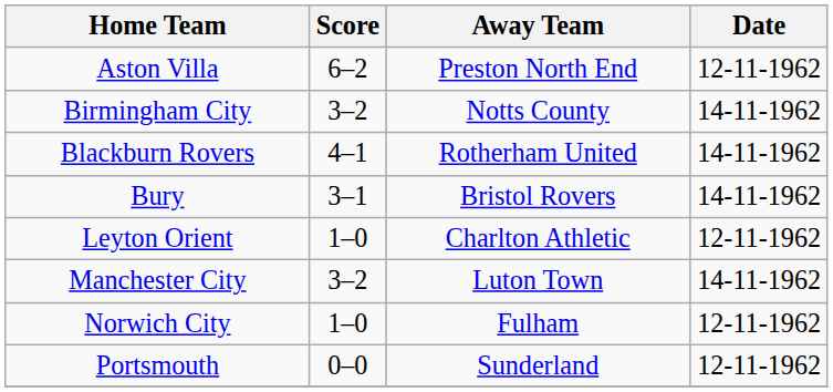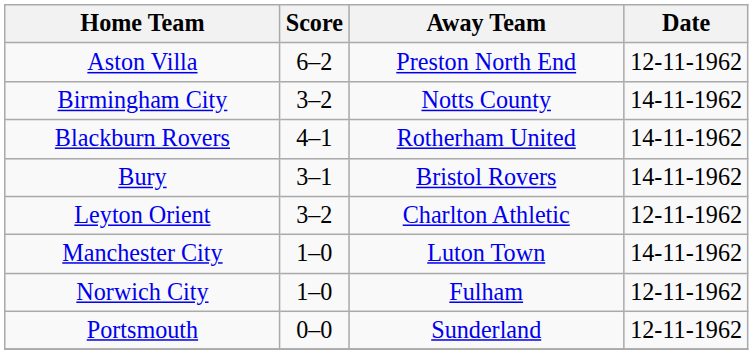 <table class="wikitable" style="text-align:center;">
 <tr>
 <th width=175>Home Team</th>
 <th width=20>Score</th>
 <th width=175>Away Team</th>
 <th width= 75>Date</th>
 </tr>
 <tr>
 <td><a href='#'>Aston Villa</a></td>
 <td>6–2</td>
 <td><a href='#'>Preston North End</a></td>
 <td>12-11-1962</td>
 </tr>
 <tr>
 <td><a href='#'>Birmingham City</a></td>
 <td>3–2</td>
 <td><a href='#'>Notts County</a></td>
 <td>14-11-1962</td>
 </tr>
 <tr>
 <td><a href='#'>Blackburn Rovers</a></td>
 <td>4–1</td>
 <td><a href='#'>Rotherham United</a></td>
 <td>14-11-1962</td>
 </tr>
 <tr>
 <td><a href='#'>Bury</a></td>
 <td>3–1</td>
 <td><a href='#'>Bristol Rovers</a></td>
 <td>14-11-1962</td>
 </tr>
 <tr>
 <td><a href='#'>Leyton Orient</a></td>
-<td>1–0</td>
+<td>3–2</td>
 <td><a href='#'>Charlton Athletic</a></td>
 <td>12-11-1962</td>
 </tr>
 <tr>
 <td><a href='#'>Manchester City</a></td>
-<td>3–2</td>
+<td>1–0</td>
 <td><a href='#'>Luton Town</a></td>
 <td>14-11-1962</td>
 </tr>
 <tr>
 <td><a href='#'>Norwich City</a></td>
 <td>1–0</td>
 <td><a href='#'>Fulham</a></td>
 <td>12-11-1962</td>
 </tr>
 <tr>
 <td><a href='#'>Portsmouth</a></td>
 <td>0–0</td>
 <td><a href='#'>Sunderland</a></td>
 <td>12-11-1962</td>
 </tr>
 <tr>
 </tr>
 </table>
